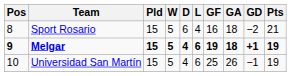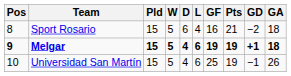 <table class="wikitable">
 <tr>
 <th><abbr>Pos</abbr></th>
 <th>Team</th>
 <th><abbr>Pld</abbr></th>
 <th><abbr>W</abbr></th>
 <th><abbr>D</abbr></th>
 <th><abbr>L</abbr></th>
 <th><abbr>GF</abbr></th>
+<th><abbr>Pts</abbr></th>
+<th><abbr>GD</abbr></th>
 <th><abbr>GA</abbr></th>
-<th><abbr>GD</abbr></th>
-<th><abbr>Pts</abbr></th>
 </tr>
 <tr>
 <td>8</td>
 <td><a href='#'>Sport Rosario</a></td>
 <td>15</td>
 <td>5</td>
 <td>6</td>
 <td>4</td>
 <td>16</td>
+<td>21</td>
+<td>−2</td>
 <td>18</td>
-<td>−2</td>
-<td>21</td>
 </tr>
 <tr>
 <td><strong>9</strong></td>
 <td><a href='#'><strong>Melgar</strong></a></td>
 <td><strong>15</strong></td>
 <td><strong>5</strong></td>
 <td><strong>4</strong></td>
 <td><strong>6</strong></td>
 <td><strong>19</strong></td>
+<td><strong>19</strong></td>
+<td><strong>+1</strong></td>
 <td><strong>18</strong></td>
-<td><strong>+1</strong></td>
-<td><strong>19</strong></td>
 </tr>
 <tr>
 <td>10</td>
 <td><a href='#'>Universidad San Martín</a></td>
 <td>15</td>
 <td>5</td>
 <td>4</td>
 <td>6</td>
 <td>25</td>
+<td>19</td>
+<td>−1</td>
 <td>26</td>
-<td>−1</td>
-<td>19</td>
 </tr>
 </table>
